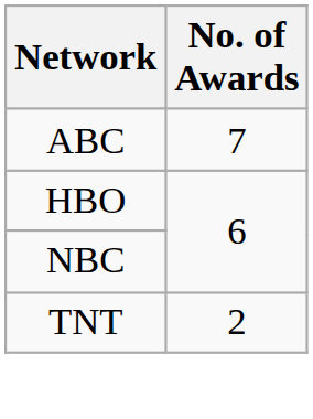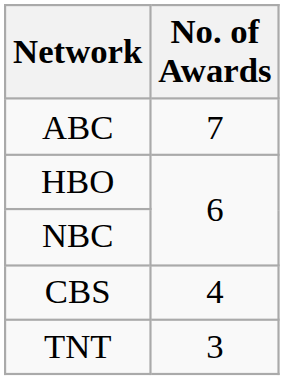 <table class="wikitable">
 <tr>
 <th>Network</th>
 <th>No. of<br>Awards</th>
 </tr>
 <tr style="text-align:center">
 <td>ABC</td>
 <td>7</td>
 </tr>
 <tr style="text-align:center">
 <td>HBO</td>
 <td rowspan="2">6</td>
 </tr>
 <tr style="text-align:center">
 <td>NBC</td>
 </tr>
 <tr style="text-align:center">
+<td>CBS</td>
+<td>4</td>
+</tr>
+<tr style="text-align:center">
 <td>TNT</td>
-<td>2</td>
+<td>3</td>
 </tr>
 </table>
